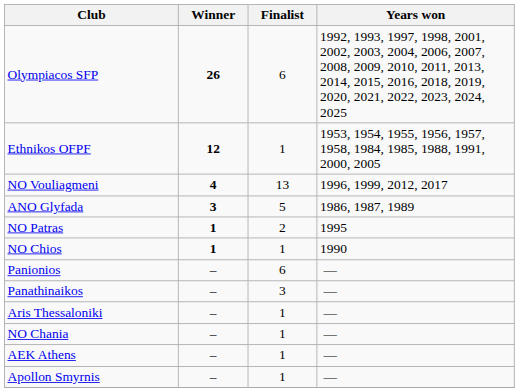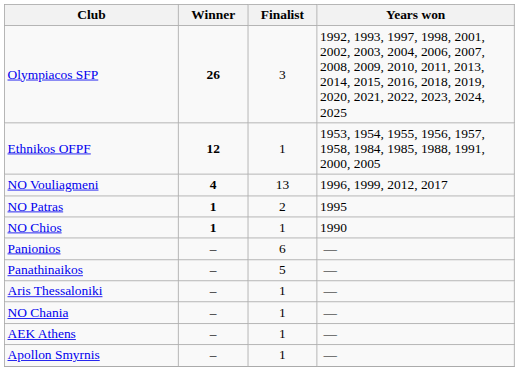 <table class="wikitable">
 <tr>
 <th width=200>Club</th>
 <th width=75>Winner</th>
 <th width=75>Finalist</th>
 <th>Years won</th>
 </tr>
 <tr>
 <td> <a href='#'>Olympiacos SFP</a></td>
 <td style="text-align:center"><strong>26</strong></td>
-<td style="text-align:center">6</td>
+<td style="text-align:center">3</td>
 <td>1992, 1993, 1997, 1998, 2001, 2002, 2003, 2004, 2006, 2007, 2008, 2009, 2010, 2011, 2013, 2014, 2015, 2016, 2018, 2019, 2020, 2021, 2022, 2023, 2024, 2025</td>
 </tr>
 <tr>
 <td> <a href='#'>Ethnikos OFPF</a></td>
 <td style="text-align:center"><strong>12</strong></td>
 <td style="text-align:center">1</td>
 <td>1953, 1954, 1955, 1956, 1957, 1958, 1984, 1985, 1988, 1991, 2000, 2005</td>
 </tr>
 <tr>
 <td> <a href='#'>NO Vouliagmeni</a></td>
 <td style="text-align:center"><strong>4</strong></td>
 <td style="text-align:center">13</td>
 <td>1996, 1999, 2012, 2017</td>
-</tr>
-<tr>
-<td> <a href='#'>ANO Glyfada</a></td>
-<td style="text-align:center"><strong>3</strong></td>
-<td style="text-align:center">5</td>
-<td>1986, 1987, 1989</td>
 </tr>
 <tr>
 <td> <a href='#'>NO Patras</a></td>
 <td style="text-align:center"><strong>1</strong></td>
 <td style="text-align:center">2</td>
 <td>1995</td>
 </tr>
 <tr>
 <td> <a href='#'>NO Chios</a></td>
 <td style="text-align:center"><strong>1</strong></td>
 <td style="text-align:center">1</td>
 <td>1990</td>
 </tr>
 <tr>
 <td> <a href='#'>Panionios</a></td>
 <td style="text-align:center">–</td>
 <td style="text-align:center">6</td>
 <td> —</td>
 </tr>
 <tr>
 <td> <a href='#'>Panathinaikos</a></td>
 <td style="text-align:center">–</td>
-<td style="text-align:center">3</td>
+<td style="text-align:center">5</td>
 <td> —</td>
 </tr>
 <tr>
 <td> <a href='#'>Aris Thessaloniki</a></td>
 <td style="text-align:center">–</td>
 <td style="text-align:center">1</td>
 <td> —</td>
 </tr>
 <tr>
 <td> <a href='#'>NO Chania</a></td>
 <td style="text-align:center">–</td>
 <td style="text-align:center">1</td>
 <td> —</td>
 </tr>
 <tr>
 <td> <a href='#'>AEK Athens</a></td>
 <td style="text-align:center">–</td>
 <td style="text-align:center">1</td>
 <td> —</td>
 </tr>
 <tr>
 <td> <a href='#'>Apollon Smyrnis</a></td>
 <td style="text-align:center">–</td>
 <td style="text-align:center">1</td>
 <td> —</td>
 </tr>
 <tr>
 </tr>
 </table>
